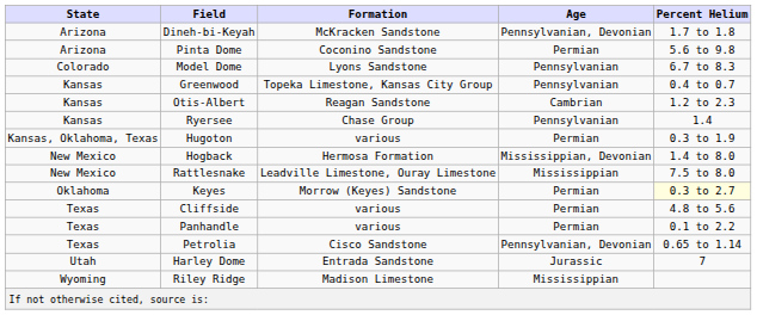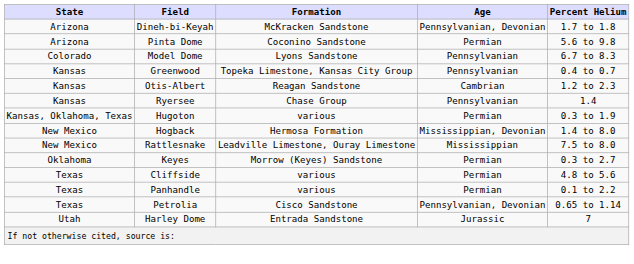 <table class="wikitable sortable sortable">
 <tr>
 <th style="background:#DDDDFF;">State</th>
 <th style="background:#DDDDFF;">Field</th>
 <th style="background:#DDDDFF;">Formation</th>
 <th style="background:#DDDDFF;">Age</th>
 <th style="background:#DDDDFF;">Percent Helium</th>
 </tr>
 <tr>
 <td align=center>Arizona</td>
 <td align=center>Dineh-bi-Keyah</td>
 <td align=center>McKracken Sandstone</td>
 <td align=center>Pennsylvanian, Devonian</td>
 <td align=center>1.7 to 1.8</td>
 </tr>
 <tr>
 <td align=center>Arizona</td>
 <td align=center>Pinta Dome</td>
 <td align=center>Coconino Sandstone</td>
 <td align=center>Permian</td>
 <td align=center>5.6 to 9.8</td>
 </tr>
 <tr>
 <td align=center>Colorado</td>
 <td align=center>Model Dome</td>
 <td align=center>Lyons Sandstone</td>
 <td align=center>Pennsylvanian</td>
 <td align=center>6.7 to 8.3</td>
 </tr>
 <tr>
 <td align=center>Kansas</td>
 <td align=center>Greenwood</td>
 <td align=center>Topeka Limestone, Kansas City Group</td>
 <td align=center>Pennsylvanian</td>
 <td align=center>0.4 to 0.7</td>
 </tr>
 <tr>
 <td align=center>Kansas</td>
 <td align=center>Otis-Albert</td>
 <td align=center>Reagan Sandstone</td>
 <td align=center>Cambrian</td>
 <td align=center>1.2 to 2.3</td>
 </tr>
 <tr>
 <td align=center>Kansas</td>
 <td align=center>Ryersee</td>
 <td align=center>Chase Group</td>
 <td align=center>Pennsylvanian</td>
 <td align=center>1.4</td>
 </tr>
 <tr>
 <td align=center>Kansas, Oklahoma, Texas</td>
 <td align=center>Hugoton</td>
 <td align=center>various</td>
 <td align=center>Permian</td>
 <td align=center>0.3 to 1.9</td>
 </tr>
 <tr>
 <td align=center>New Mexico</td>
 <td align=center>Hogback</td>
 <td align=center>Hermosa Formation</td>
 <td align=center>Mississippian, Devonian</td>
 <td align=center>1.4 to 8.0</td>
 </tr>
 <tr>
 <td align=center>New Mexico</td>
 <td align=center>Rattlesnake</td>
 <td align=center>Leadville Limestone, Ouray Limestone</td>
 <td align=center>Mississippian</td>
 <td align=center>7.5 to 8.0</td>
 </tr>
 <tr>
 <td align=center>Oklahoma</td>
 <td align=center>Keyes</td>
 <td align=center>Morrow (Keyes) Sandstone</td>
 <td align=center>Permian</td>
-<td align=center style="background: lightyellow;">0.3 to 2.7</td>
+<td align=center>0.3 to 2.7</td>
 </tr>
 <tr>
 <td align=center>Texas</td>
 <td align=center>Cliffside</td>
 <td align=center>various</td>
 <td align=center>Permian</td>
 <td align=center>4.8 to 5.6</td>
 </tr>
 <tr>
 <td align=center>Texas</td>
 <td align=center>Panhandle</td>
 <td align=center>various</td>
 <td align=center>Permian</td>
 <td align=center>0.1 to 2.2</td>
 </tr>
 <tr>
 <td align=center>Texas</td>
 <td align=center>Petrolia</td>
 <td align=center>Cisco Sandstone</td>
 <td align=center>Pennsylvanian, Devonian</td>
 <td align=center>0.65 to 1.14</td>
 </tr>
 <tr>
 <td align=center>Utah</td>
 <td align=center>Harley Dome</td>
 <td align=center>Entrada Sandstone</td>
 <td align=center>Jurassic</td>
 <td align=center>7</td>
 </tr>
 <tr>
-<td align=center>Wyoming</td>
-<td align=center>Riley Ridge</td>
-<td align=center>Madison Limestone</td>
-<td align=center>Mississippian</td>
-<td align=center></td>
-</tr>
-<tr>
 <th colspan=5 style="font-weight: normal; font-size: 0.9em; text-align: left; padding: 6px 2px 4px 4px;">If not otherwise cited, source is:</th>
 </tr>
 </table>
